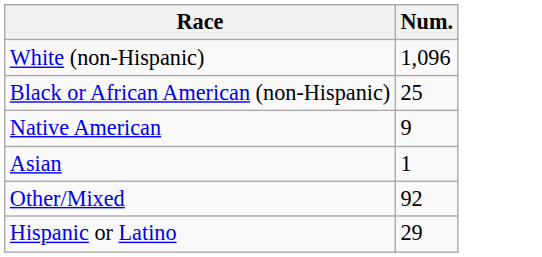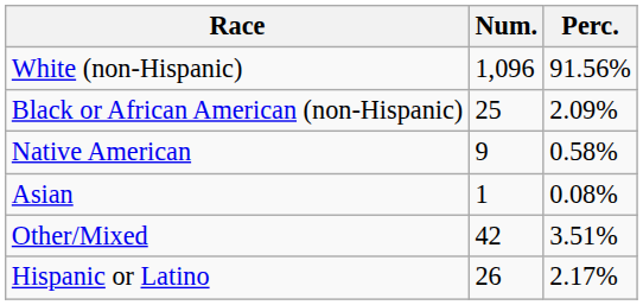 <table class="wikitable">
 <tr>
 <th>Race</th>
 <th>Num.</th>
+<th>Perc.</th>
 </tr>
 <tr>
 <td><a href='#'>White</a> (non-Hispanic)</td>
 <td>1,096</td>
+<td>91.56%</td>
 </tr>
 <tr>
 <td><a href='#'>Black or African American</a> (non-Hispanic)</td>
 <td>25</td>
+<td>2.09%</td>
 </tr>
 <tr>
 <td><a href='#'>Native American</a></td>
 <td>9</td>
+<td>0.58%</td>
 </tr>
 <tr>
 <td><a href='#'>Asian</a></td>
 <td>1</td>
+<td>0.08%</td>
 </tr>
 <tr>
 <td><a href='#'>Other/Mixed</a></td>
-<td>92</td>
+<td>42</td>
+<td>3.51%</td>
 </tr>
 <tr>
 <td><a href='#'>Hispanic</a> or <a href='#'>Latino</a></td>
-<td>29</td>
+<td>26</td>
+<td>2.17%</td>
 </tr>
 </table>
